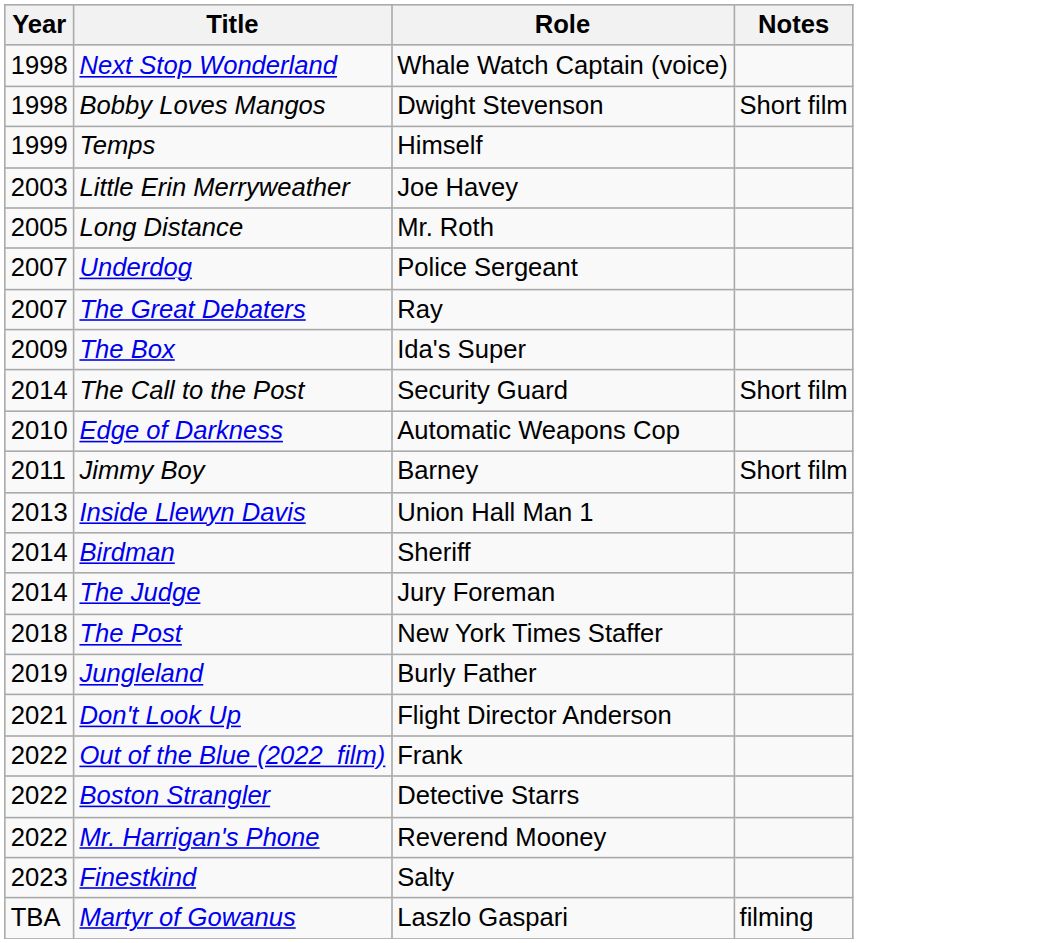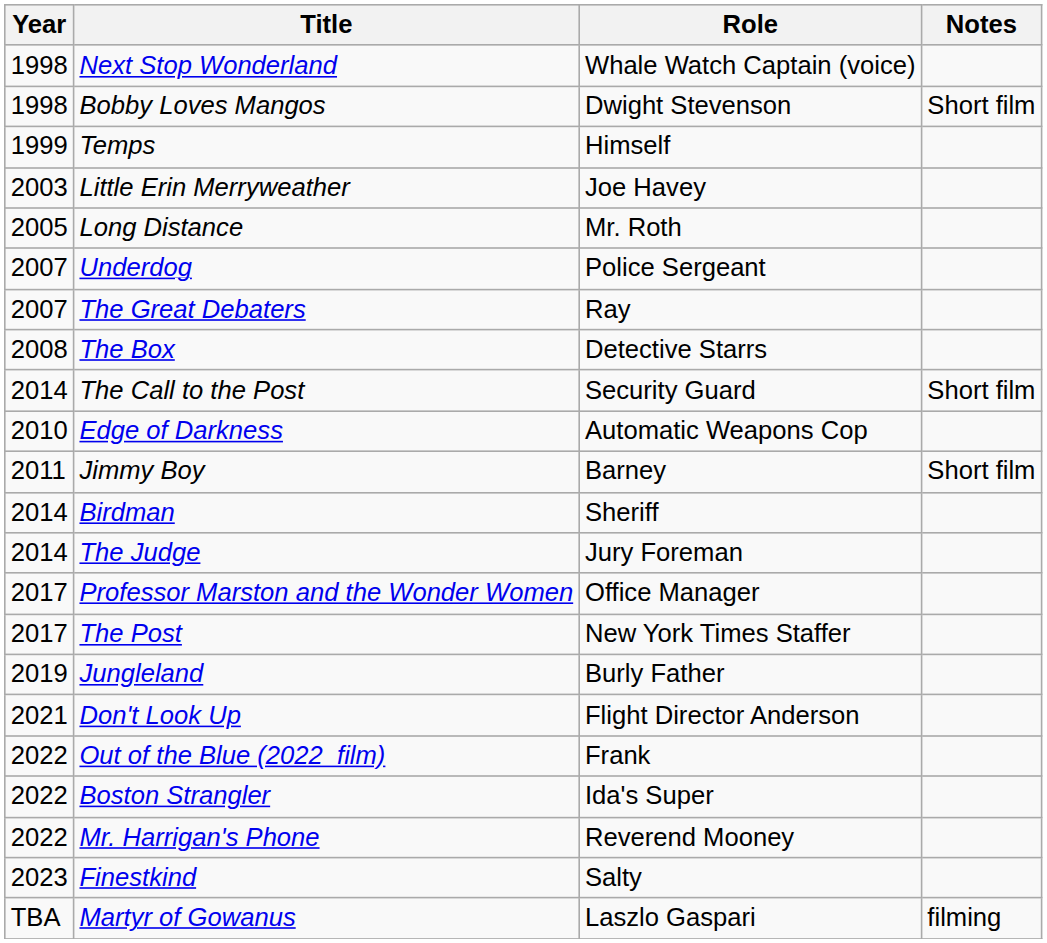 <table class="wikitable sortable">
 <tr>
 <th>Year</th>
 <th>Title</th>
 <th>Role</th>
 <th class="unsortable">Notes</th>
 </tr>
 <tr>
 <td>1998</td>
 <td><em><a href='#'>Next Stop Wonderland</a></em></td>
 <td>Whale Watch Captain (voice)</td>
 <td></td>
 </tr>
 <tr>
 <td>1998</td>
 <td><em>Bobby Loves Mangos</em></td>
 <td>Dwight Stevenson</td>
 <td>Short film</td>
 </tr>
 <tr>
 <td>1999</td>
 <td><em>Temps</em></td>
 <td>Himself</td>
 <td></td>
 </tr>
 <tr>
 <td>2003</td>
 <td><em>Little Erin Merryweather</em></td>
 <td>Joe Havey</td>
 <td></td>
 </tr>
 <tr>
 <td>2005</td>
 <td><em>Long Distance</em></td>
 <td>Mr. Roth</td>
 <td></td>
 </tr>
 <tr>
 <td>2007</td>
 <td><em><a href='#'>Underdog</a></em></td>
 <td>Police Sergeant</td>
 <td></td>
 </tr>
 <tr>
 <td>2007</td>
 <td><em><a href='#'>The Great Debaters</a></em></td>
 <td>Ray</td>
 <td></td>
 </tr>
 <tr>
-<td>2009</td>
+<td>2008</td>
 <td><em><a href='#'>The Box</a></em></td>
-<td>Ida's Super</td>
+<td>Detective Starrs</td>
 <td></td>
 </tr>
 <tr>
 <td>2014</td>
 <td><em>The Call to the Post</em></td>
 <td>Security Guard</td>
 <td>Short film</td>
 </tr>
 <tr>
 <td>2010</td>
 <td><em><a href='#'>Edge of Darkness</a></em></td>
 <td>Automatic Weapons Cop</td>
 <td></td>
 </tr>
 <tr>
 <td>2011</td>
 <td><em>Jimmy Boy</em></td>
 <td>Barney</td>
 <td>Short film</td>
 </tr>
 <tr>
-<td>2013</td>
-<td><em><a href='#'>Inside Llewyn Davis</a></em></td>
-<td>Union Hall Man 1</td>
-<td></td>
-</tr>
-<tr>
 <td>2014</td>
 <td><a href='#'><em>Birdman</em></a></td>
 <td>Sheriff</td>
 <td></td>
 </tr>
 <tr>
 <td>2014</td>
 <td><em><a href='#'>The Judge</a></em></td>
 <td>Jury Foreman</td>
 <td></td>
 </tr>
 <tr>
-<td>2018</td>
+<td>2017</td>
+<td><em><a href='#'>Professor Marston and the Wonder Women</a></em></td>
+<td>Office Manager</td>
+<td></td>
+</tr>
+<tr>
+<td>2017</td>
 <td><em><a href='#'>The Post</a></em></td>
 <td>New York Times Staffer</td>
 <td></td>
 </tr>
 <tr>
 <td>2019</td>
 <td><em><a href='#'>Jungleland</a></em></td>
 <td>Burly Father</td>
 <td></td>
 </tr>
 <tr>
 <td>2021</td>
 <td><em><a href='#'>Don't Look Up</a></em></td>
 <td>Flight Director Anderson</td>
 <td></td>
 </tr>
 <tr>
 <td>2022</td>
 <td><em><a href='#'>Out of the Blue (2022_film)</a></em></td>
 <td>Frank</td>
 <td></td>
 </tr>
 <tr>
 <td>2022</td>
 <td><em><a href='#'>Boston Strangler</a></em></td>
-<td>Detective Starrs</td>
+<td>Ida's Super</td>
 <td></td>
 </tr>
 <tr>
 <td>2022</td>
 <td><em><a href='#'>Mr. Harrigan's Phone</a></em></td>
 <td>Reverend Mooney</td>
 <td></td>
 </tr>
 <tr>
 <td>2023</td>
 <td><em><a href='#'>Finestkind</a></em></td>
 <td>Salty</td>
 <td></td>
 </tr>
 <tr>
 <td>TBA</td>
 <td><em><a href='#'>Martyr of Gowanus</a></em></td>
 <td>Laszlo Gaspari</td>
 <td>filming</td>
 </tr>
 <tr>
 </tr>
 </table>
